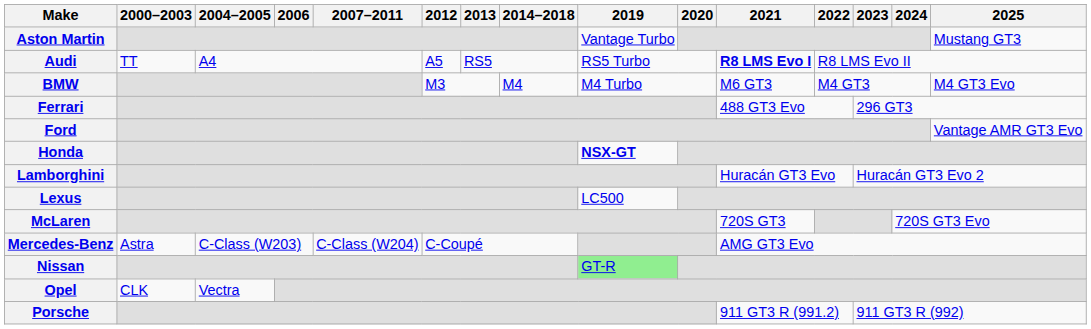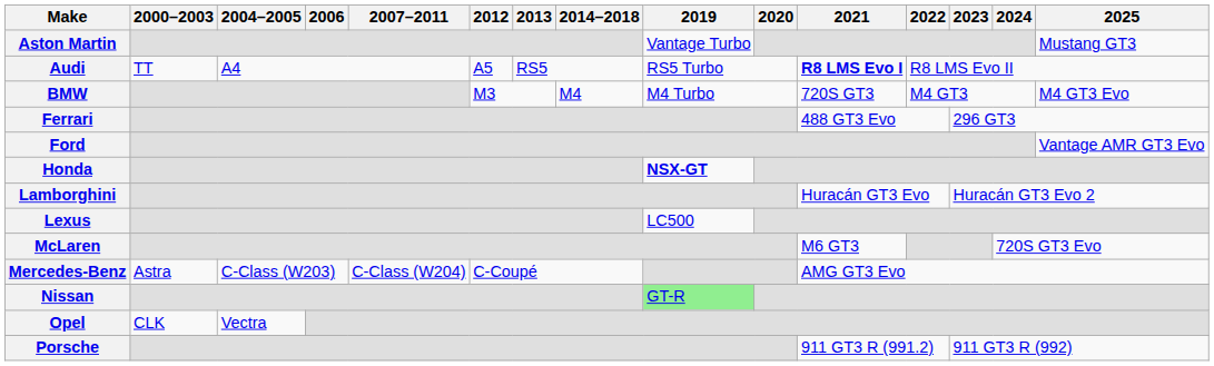 <table class="wikitable"; text-align:center">
 <tr>
 <th>Make</th>
 <th>2000–2003</th>
 <th>2004–2005</th>
 <th>2006</th>
 <th>2007–2011</th>
 <th>2012</th>
 <th>2013</th>
 <th>2014–2018</th>
 <th>2019</th>
 <th>2020</th>
 <th>2021</th>
 <th>2022</th>
 <th>2023</th>
 <th>2024</th>
 <th>2025</th>
 </tr>
 <tr>
 <th><a href='#'>Aston Martin</a></th>
 <td style="background:#dfdfdf;" colspan="7"></td>
 <td colspan="1"><a href='#'>Vantage Turbo</a></td>
 <td colspan="5" style="background:#dfdfdf;"></td>
 <td><a href='#'>Mustang GT3</a></td>
 </tr>
 <tr>
 <th><a href='#'>Audi</a></th>
 <td><a href='#'>TT</a></td>
 <td colspan=3><a href='#'>A4</a></td>
 <td><a href='#'>A5</a></td>
 <td colspan="2"><a href='#'>RS5</a></td>
 <td colspan="2"><a href='#'>RS5 Turbo</a></td>
 <td colspan="1"><strong><a href='#'>R8 LMS Evo I</a></strong></td>
 <td colspan="4"><a href='#'>R8 LMS Evo II</a></td>
 </tr>
 <tr>
 <th><a href='#'>BMW</a></th>
 <td style="background:#dfdfdf;" colspan="4"></td>
 <td colspan="2"><a href='#'>M3</a></td>
 <td colspan="1"><a href='#'>M4</a></td>
 <td colspan="2"><a href='#'>M4 Turbo</a></td>
-<td colspan="1"><a href='#'>M6 GT3</a></td>
+<td colspan="1"><a href='#'>720S GT3</a></td>
 <td colspan="3"><a href='#'>M4 GT3</a></td>
 <td colspan="3"><a href='#'>M4 GT3 Evo</a></td>
 </tr>
 <tr>
 <th><a href='#'>Ferrari</a></th>
 <td style="background:#dfdfdf;" colspan="9"></td>
 <td colspan="2"><a href='#'>488 GT3 Evo</a></td>
 <td colspan="3"><a href='#'>296 GT3</a></td>
 </tr>
 <tr>
 <th><a href='#'>Ford</a></th>
 <td style="background:#dfdfdf;" colspan="13"></td>
 <td colspan="1"><a href='#'>Vantage AMR GT3 Evo</a></td>
 </tr>
 <tr>
 <th><a href='#'>Honda</a></th>
 <td style="background:#dfdfdf;" colspan="7"></td>
 <td colspan="1"><strong><a href='#'>NSX-GT</a></strong></td>
 <td colspan="6" style="background:#dfdfdf;"></td>
 </tr>
 <tr>
 <th><a href='#'>Lamborghini</a></th>
 <td style="background:#dfdfdf;" colspan="9"></td>
 <td colspan="2"><a href='#'>Huracán GT3 Evo</a></td>
 <td colspan="3"><a href='#'>Huracán GT3 Evo 2</a></td>
 </tr>
 <tr>
 <th><a href='#'>Lexus</a></th>
 <td style="background:#dfdfdf;" colspan="7"></td>
 <td colspan="1"><a href='#'>LC500</a></td>
 <td colspan="6" style="background:#dfdfdf;"></td>
 </tr>
 <tr>
 <th><a href='#'>McLaren</a></th>
 <td style="background:#dfdfdf;" colspan="9"></td>
-<td colspan="1"><a href='#'>720S GT3</a></td>
+<td colspan="1"><a href='#'>M6 GT3</a></td>
 <td colspan="2" style="background:#dfdfdf;"></td>
 <td colspan="2"><a href='#'>720S GT3 Evo</a></td>
 </tr>
 <tr>
 <th><a href='#'>Mercedes-Benz</a></th>
 <td><a href='#'>Astra</a></td>
 <td colspan="2"><a href='#'>C-Class (W203)</a></td>
 <td colspan="1"><a href='#'>C-Class (W204)</a></td>
 <td colspan="3"><a href='#'>C-Coupé</a></td>
 <td style="background:#dfdfdf;" colspan="2"></td>
 <td colspan="5"><a href='#'>AMG GT3 Evo</a></td>
 </tr>
 <tr>
 <th><a href='#'>Nissan</a></th>
 <td style="background:#dfdfdf;" colspan="7"></td>
 <td colspan="1" style="background: lightgreen;"><a href='#'>GT-R</a></td>
 <td colspan="6" style="background:#dfdfdf;"></td>
 </tr>
 <tr>
 <th><a href='#'>Opel</a></th>
 <td><a href='#'>CLK</a></td>
 <td><a href='#'>Vectra</a></td>
 <td colspan="12" style="background:#dfdfdf;"></td>
 </tr>
 <tr>
 <th><a href='#'>Porsche</a></th>
 <td style="background:#dfdfdf;" colspan="9"></td>
 <td colspan="2"><a href='#'>911 GT3 R (991.2)</a></td>
 <td colspan="3"><a href='#'>911 GT3 R (992)</a></td>
 </tr>
 </table>
